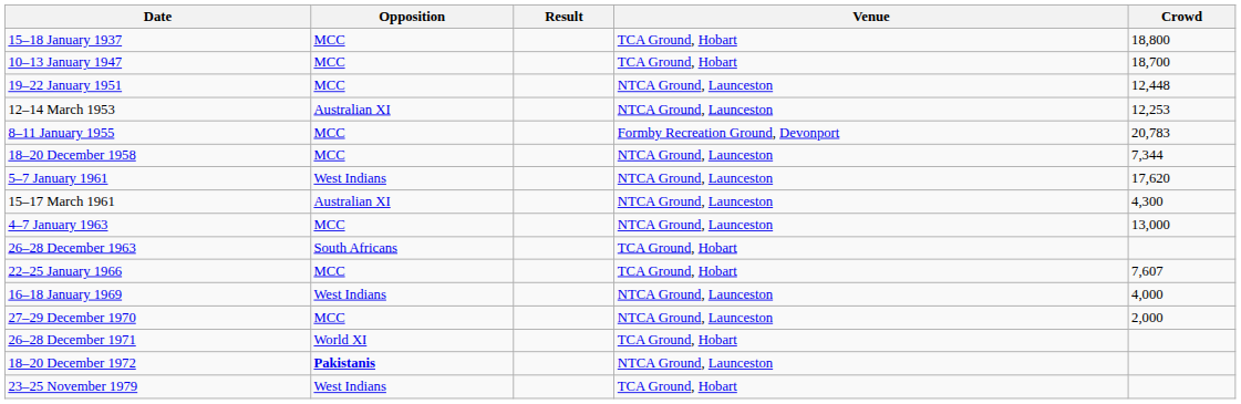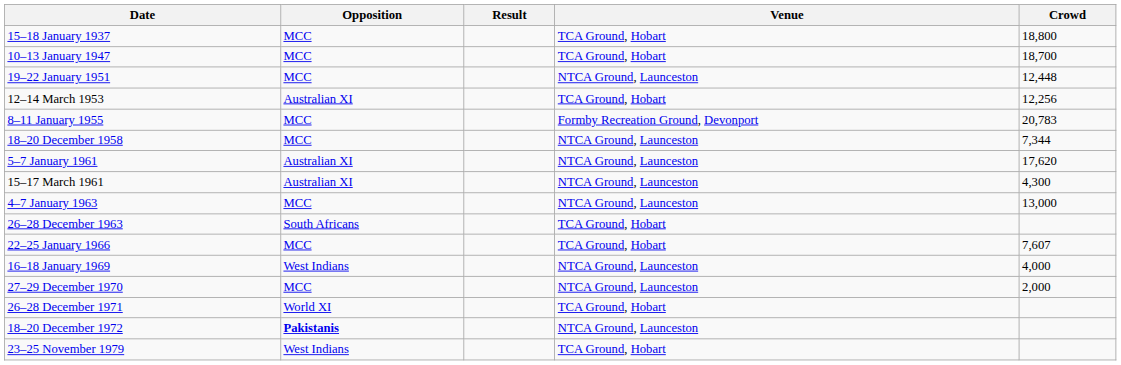 <table class="wikitable" style="font-size:90%; width: 100%; text-align: left;">
 <tr>
 <th>Date</th>
 <th>Opposition</th>
 <th>Result</th>
 <th>Venue</th>
 <th>Crowd</th>
 </tr>
 <tr>
 <td><a href='#'>15–18 January 1937</a></td>
 <td><a href='#'>MCC</a></td>
 <td></td>
 <td><a href='#'>TCA Ground</a>, <a href='#'>Hobart</a></td>
 <td>18,800</td>
 </tr>
 <tr>
 <td><a href='#'>10–13 January 1947</a></td>
 <td><a href='#'>MCC</a></td>
 <td></td>
 <td><a href='#'>TCA Ground</a>, <a href='#'>Hobart</a></td>
 <td>18,700</td>
 </tr>
 <tr>
 <td><a href='#'>19–22 January 1951</a></td>
 <td><a href='#'>MCC</a></td>
 <td></td>
 <td><a href='#'>NTCA Ground</a>, <a href='#'>Launceston</a></td>
 <td>12,448</td>
 </tr>
 <tr>
 <td>12–14 March 1953</td>
 <td><a href='#'>Australian XI</a></td>
 <td></td>
-<td><a href='#'>NTCA Ground</a>, <a href='#'>Launceston</a></td>
-<td>12,253</td>
+<td><a href='#'>TCA Ground</a>, <a href='#'>Hobart</a></td>
+<td>12,256</td>
 </tr>
 <tr>
 <td><a href='#'>8–11 January 1955</a></td>
 <td><a href='#'>MCC</a></td>
 <td></td>
 <td><a href='#'>Formby Recreation Ground</a>, <a href='#'>Devonport</a></td>
 <td>20,783</td>
 </tr>
 <tr>
 <td><a href='#'>18–20 December 1958</a></td>
 <td><a href='#'>MCC</a></td>
 <td></td>
 <td><a href='#'>NTCA Ground</a>, <a href='#'>Launceston</a></td>
 <td>7,344</td>
 </tr>
 <tr>
 <td><a href='#'>5–7 January 1961</a></td>
-<td><a href='#'>West Indians</a></td>
+<td><a href='#'>Australian XI</a></td>
 <td></td>
 <td><a href='#'>NTCA Ground</a>, <a href='#'>Launceston</a></td>
 <td>17,620</td>
 </tr>
 <tr>
 <td>15–17 March 1961</td>
 <td><a href='#'>Australian XI</a></td>
 <td></td>
 <td><a href='#'>NTCA Ground</a>, <a href='#'>Launceston</a></td>
 <td>4,300</td>
 </tr>
 <tr>
 <td><a href='#'>4–7 January 1963</a></td>
 <td><a href='#'>MCC</a></td>
 <td></td>
 <td><a href='#'>NTCA Ground</a>, <a href='#'>Launceston</a></td>
 <td>13,000</td>
 </tr>
 <tr>
 <td><a href='#'>26–28 December 1963</a></td>
 <td><a href='#'>South Africans</a></td>
 <td></td>
 <td><a href='#'>TCA Ground</a>, <a href='#'>Hobart</a></td>
 <td></td>
 </tr>
 <tr>
 <td><a href='#'>22–25 January 1966</a></td>
 <td><a href='#'>MCC</a></td>
 <td></td>
 <td><a href='#'>TCA Ground</a>, <a href='#'>Hobart</a></td>
 <td>7,607</td>
 </tr>
 <tr>
 <td><a href='#'>16–18 January 1969</a></td>
 <td><a href='#'>West Indians</a></td>
 <td></td>
 <td><a href='#'>NTCA Ground</a>, <a href='#'>Launceston</a></td>
 <td>4,000</td>
 </tr>
 <tr>
 <td><a href='#'>27–29 December 1970</a></td>
 <td><a href='#'>MCC</a></td>
 <td></td>
 <td><a href='#'>NTCA Ground</a>, <a href='#'>Launceston</a></td>
 <td>2,000</td>
 </tr>
 <tr>
 <td><a href='#'>26–28 December 1971</a></td>
 <td><a href='#'>World XI</a></td>
 <td></td>
 <td><a href='#'>TCA Ground</a>, <a href='#'>Hobart</a></td>
 <td></td>
 </tr>
 <tr>
 <td><a href='#'>18–20 December 1972</a></td>
 <td><strong><a href='#'>Pakistanis</a></strong></td>
 <td></td>
 <td><a href='#'>NTCA Ground</a>, <a href='#'>Launceston</a></td>
 <td></td>
 </tr>
 <tr>
 <td><a href='#'>23–25 November 1979</a></td>
 <td><a href='#'>West Indians</a></td>
 <td></td>
 <td><a href='#'>TCA Ground</a>, <a href='#'>Hobart</a></td>
 <td></td>
 </tr>
 </table>
